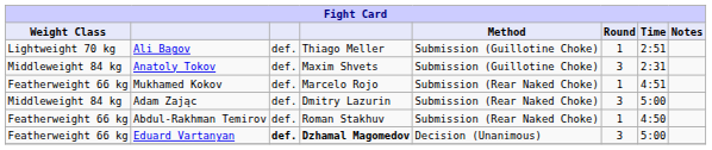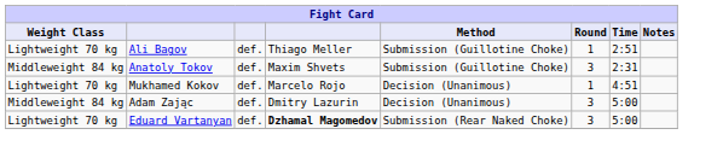 <table class="wikitable" style="font-size: 80%;">
 <tr>
 <th colspan="8" style="background-color: #ccf; color: #000080; text-align: center;"><strong>Fight Card</strong></th>
 </tr>
 <tr>
 <th colspan="1" style="background-color: #E6E8FA; color: #000000; text-align: center;">Weight Class</th>
 <th colspan="1" style="background-color: #E6E8FA; color: #000000; text-align: center;"></th>
 <th colspan="1" style="background-color: #E6E8FA; color: #000000; text-align: center;"></th>
 <th colspan="1" style="background-color: #E6E8FA; color: #000000; text-align: center;"></th>
 <th colspan="1" style="background-color: #E6E8FA; color: #000000; text-align: center;">Method</th>
 <th colspan="1" style="background-color: #E6E8FA; color: #000000; text-align: center;">Round</th>
 <th colspan="1" style="background-color: #E6E8FA; color: #000000; text-align: center;">Time</th>
 <th colspan="1" style="background-color: #E6E8FA; color: #000000; text-align: center;">Notes</th>
 </tr>
 <tr>
 <td>Lightweight 70 kg</td>
 <td> <a href='#'>Ali Bagov</a></td>
 <td>def.</td>
 <td> Thiago Meller</td>
 <td>Submission (Guillotine Choke)</td>
 <td align=center>1</td>
 <td align=center>2:51</td>
 <td></td>
 </tr>
 <tr>
 <td>Middleweight 84 kg</td>
 <td> <a href='#'>Anatoly Tokov</a></td>
 <td>def.</td>
 <td> Maxim Shvets</td>
 <td>Submission (Guillotine Choke)</td>
 <td align=center>3</td>
 <td align=center>2:31</td>
 <td></td>
 </tr>
 <tr>
-<td>Featherweight 66 kg</td>
+<td>Lightweight 70 kg</td>
 <td> Mukhamed Kokov</td>
 <td>def.</td>
 <td> Marcelo Rojo</td>
-<td>Submission (Rear Naked Choke)</td>
+<td>Decision (Unanimous)</td>
 <td align=center>1</td>
 <td align=center>4:51</td>
 <td></td>
 </tr>
 <tr>
 <td>Middleweight 84 kg</td>
 <td> Adam Zając</td>
 <td>def.</td>
 <td> Dmitry Lazurin</td>
-<td>Submission (Rear Naked Choke)</td>
+<td>Decision (Unanimous)</td>
 <td align=center>3</td>
 <td align=center>5:00</td>
 <td></td>
 </tr>
 <tr>
-<td>Featherweight 66 kg</td>
-<td> Abdul-Rakhman Temirov</td>
+<td>Lightweight 70 kg</td>
+<td> <a href='#'>Eduard Vartanyan</a></td>
 <td>def.</td>
-<td> Roman Stakhuv</td>
+<td><strong> Dzhamal Magomedov</strong></td>
 <td>Submission (Rear Naked Choke)</td>
-<td align=center>1</td>
-<td align=center>4:50</td>
-<td></td>
-</tr>
-<tr>
-<td>Featherweight 66 kg</td>
-<td> <a href='#'>Eduard Vartanyan</a></td>
-<td><strong>def.</strong></td>
-<td><strong> Dzhamal Magomedov</strong></td>
-<td>Decision (Unanimous)</td>
 <td align=center>3</td>
 <td align=center>5:00</td>
 <td></td>
 </tr>
 <tr>
 </tr>
 </table>
